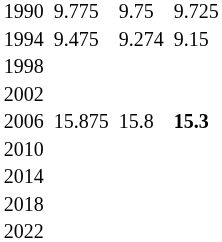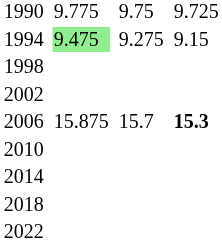 <table>
 <tr>
 <td>1990</td>
 <td></td>
 <td>9.775</td>
 <td></td>
 <td>9.75</td>
 <td></td>
 <td>9.725</td>
 </tr>
 <tr>
 <td>1994</td>
 <td></td>
-<td>9.475</td>
+<td style="background: lightgreen;">9.475</td>
 <td></td>
-<td>9.274</td>
+<td>9.275</td>
 <td></td>
 <td>9.15</td>
 </tr>
 <tr>
 <td>1998</td>
 <td></td>
 <td></td>
 <td></td>
 <td></td>
 <td></td>
 <td></td>
 </tr>
 <tr>
 <td>2002</td>
 <td><br> </td>
 <td></td>
 <td></td>
 <td></td>
 <td></td>
 <td></td>
 </tr>
 <tr>
 <td>2006</td>
 <td></td>
 <td>15.875</td>
 <td></td>
-<td>15.8</td>
+<td>15.7</td>
 <td></td>
 <td><strong>15.3</strong></td>
 </tr>
 <tr>
 <td>2010<br></td>
 <td></td>
 <td></td>
 <td></td>
 <td></td>
 <td></td>
 <td></td>
 </tr>
 <tr>
 <td>2014<br></td>
 <td></td>
 <td></td>
 <td></td>
 <td></td>
 <td></td>
 <td></td>
 </tr>
 <tr>
 <td>2018<br></td>
 <td></td>
 <td></td>
 <td></td>
 <td></td>
 <td></td>
 <td></td>
 </tr>
 <tr>
 <td>2022<br></td>
 <td></td>
 <td></td>
 <td></td>
 <td></td>
 <td></td>
 <td></td>
 </tr>
 </table>
